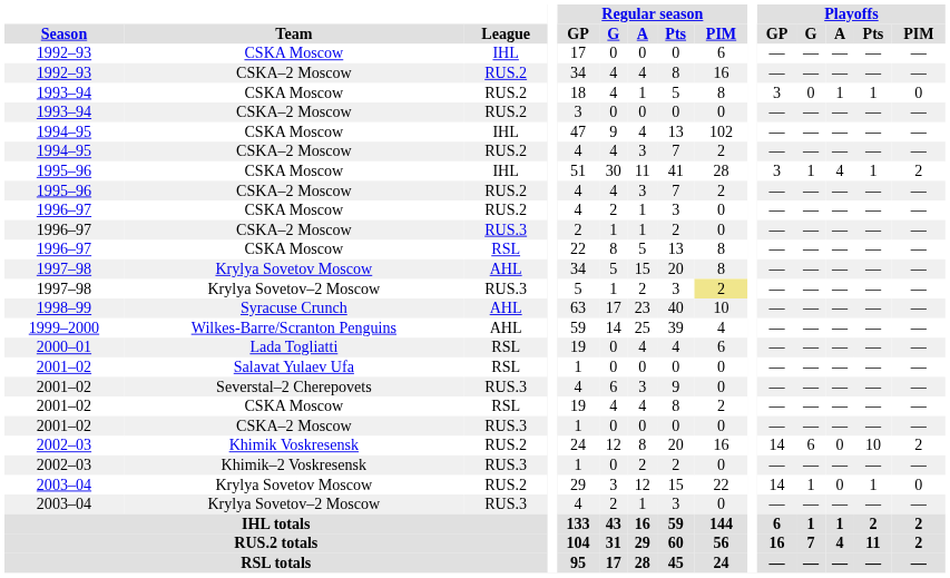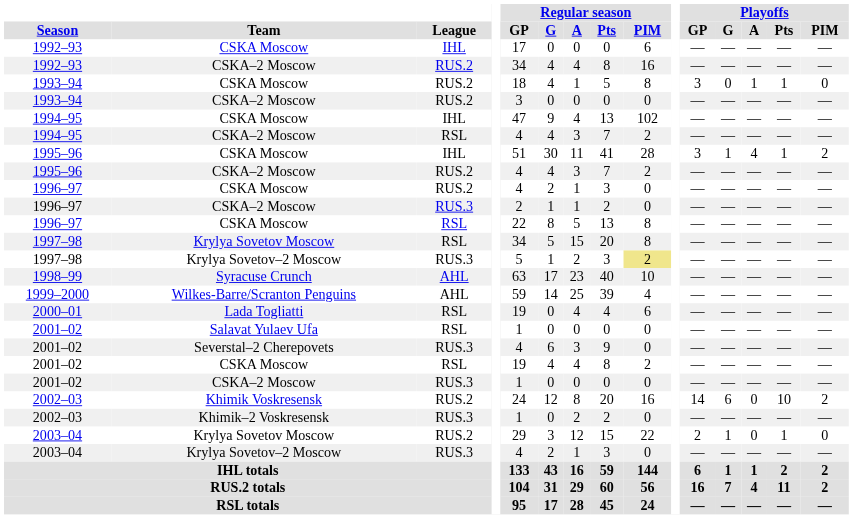 <table border="0" cellpadding="1" cellspacing="0" style="text-align:center; width:60em">
 <tr bgcolor="#e0e0e0">
 <th colspan="3" bgcolor="#ffffff"> </th>
 <th rowspan="99" bgcolor="#ffffff"> </th>
 <th colspan="5"><a href='#'>Regular season</a></th>
 <th rowspan="99" bgcolor="#ffffff"> </th>
 <th colspan="5"><a href='#'>Playoffs</a></th>
 </tr>
 <tr bgcolor="#e0e0e0">
 <th><a href='#'>Season</a></th>
 <th>Team</th>
 <th>League</th>
 <th>GP</th>
 <th><a href='#'>G</a></th>
 <th><a href='#'>A</a></th>
 <th><a href='#'>Pts</a></th>
 <th><a href='#'>PIM</a></th>
 <th>GP</th>
 <th>G</th>
 <th>A</th>
 <th>Pts</th>
 <th>PIM</th>
 </tr>
 <tr>
 <td><a href='#'>1992–93</a></td>
 <td><a href='#'>CSKA Moscow</a></td>
 <td><a href='#'>IHL</a></td>
 <td>17</td>
 <td>0</td>
 <td>0</td>
 <td>0</td>
 <td>6</td>
 <td>—</td>
 <td>—</td>
 <td>—</td>
 <td>—</td>
 <td>—</td>
 </tr>
 <tr bgcolor="#f0f0f0">
 <td><a href='#'>1992–93</a></td>
 <td>CSKA–2 Moscow</td>
 <td><a href='#'>RUS.2</a></td>
 <td>34</td>
 <td>4</td>
 <td>4</td>
 <td>8</td>
 <td>16</td>
 <td>—</td>
 <td>—</td>
 <td>—</td>
 <td>—</td>
 <td>—</td>
 </tr>
 <tr>
 <td><a href='#'>1993–94</a></td>
 <td>CSKA Moscow</td>
 <td>RUS.2</td>
 <td>18</td>
 <td>4</td>
 <td>1</td>
 <td>5</td>
 <td>8</td>
 <td>3</td>
 <td>0</td>
 <td>1</td>
 <td>1</td>
 <td>0</td>
 </tr>
 <tr bgcolor="#f0f0f0">
 <td><a href='#'>1993–94</a></td>
 <td>CSKA–2 Moscow</td>
 <td>RUS.2</td>
 <td>3</td>
 <td>0</td>
 <td>0</td>
 <td>0</td>
 <td>0</td>
 <td>—</td>
 <td>—</td>
 <td>—</td>
 <td>—</td>
 <td>—</td>
 </tr>
 <tr>
 <td><a href='#'>1994–95</a></td>
 <td>CSKA Moscow</td>
 <td>IHL</td>
 <td>47</td>
 <td>9</td>
 <td>4</td>
 <td>13</td>
 <td>102</td>
 <td>—</td>
 <td>—</td>
 <td>—</td>
 <td>—</td>
 <td>—</td>
 </tr>
 <tr bgcolor="#f0f0f0">
 <td><a href='#'>1994–95</a></td>
 <td>CSKA–2 Moscow</td>
-<td>RUS.2</td>
+<td>RSL</td>
 <td>4</td>
 <td>4</td>
 <td>3</td>
 <td>7</td>
 <td>2</td>
 <td>—</td>
 <td>—</td>
 <td>—</td>
 <td>—</td>
 <td>—</td>
 </tr>
 <tr>
 <td><a href='#'>1995–96</a></td>
 <td>CSKA Moscow</td>
 <td>IHL</td>
 <td>51</td>
 <td>30</td>
 <td>11</td>
 <td>41</td>
 <td>28</td>
 <td>3</td>
 <td>1</td>
 <td>4</td>
 <td>1</td>
 <td>2</td>
 </tr>
 <tr bgcolor="#f0f0f0">
 <td><a href='#'>1995–96</a></td>
 <td>CSKA–2 Moscow</td>
 <td>RUS.2</td>
 <td>4</td>
 <td>4</td>
 <td>3</td>
 <td>7</td>
 <td>2</td>
 <td>—</td>
 <td>—</td>
 <td>—</td>
 <td>—</td>
 <td>—</td>
 </tr>
 <tr>
 <td><a href='#'>1996–97</a></td>
 <td>CSKA Moscow</td>
 <td>RUS.2</td>
 <td>4</td>
 <td>2</td>
 <td>1</td>
 <td>3</td>
 <td>0</td>
 <td>—</td>
 <td>—</td>
 <td>—</td>
 <td>—</td>
 <td>—</td>
 </tr>
 <tr bgcolor="#f0f0f0">
 <td>1996–97</td>
 <td>CSKA–2 Moscow</td>
 <td><a href='#'>RUS.3</a></td>
 <td>2</td>
 <td>1</td>
 <td>1</td>
 <td>2</td>
 <td>0</td>
 <td>—</td>
 <td>—</td>
 <td>—</td>
 <td>—</td>
 <td>—</td>
 </tr>
 <tr>
 <td><a href='#'>1996–97</a></td>
 <td>CSKA Moscow</td>
 <td><a href='#'>RSL</a></td>
 <td>22</td>
 <td>8</td>
 <td>5</td>
 <td>13</td>
 <td>8</td>
 <td>—</td>
 <td>—</td>
 <td>—</td>
 <td>—</td>
 <td>—</td>
 </tr>
 <tr bgcolor="#f0f0f0">
 <td><a href='#'>1997–98</a></td>
 <td><a href='#'>Krylya Sovetov Moscow</a></td>
-<td><a href='#'>AHL</a></td>
+<td>RSL</td>
 <td>34</td>
 <td>5</td>
 <td>15</td>
 <td>20</td>
 <td>8</td>
 <td>—</td>
 <td>—</td>
 <td>—</td>
 <td>—</td>
 <td>—</td>
 </tr>
 <tr>
 <td>1997–98</td>
 <td>Krylya Sovetov–2 Moscow</td>
 <td>RUS.3</td>
 <td>5</td>
 <td>1</td>
 <td>2</td>
 <td>3</td>
 <td style="background: khaki;">2</td>
 <td>—</td>
 <td>—</td>
 <td>—</td>
 <td>—</td>
 <td>—</td>
 </tr>
 <tr bgcolor="#f0f0f0">
 <td><a href='#'>1998–99</a></td>
 <td><a href='#'>Syracuse Crunch</a></td>
 <td><a href='#'>AHL</a></td>
 <td>63</td>
 <td>17</td>
 <td>23</td>
 <td>40</td>
 <td>10</td>
 <td>—</td>
 <td>—</td>
 <td>—</td>
 <td>—</td>
 <td>—</td>
 </tr>
 <tr>
 <td><a href='#'>1999–2000</a></td>
 <td><a href='#'>Wilkes-Barre/Scranton Penguins</a></td>
 <td>AHL</td>
 <td>59</td>
 <td>14</td>
 <td>25</td>
 <td>39</td>
 <td>4</td>
 <td>—</td>
 <td>—</td>
 <td>—</td>
 <td>—</td>
 <td>—</td>
 </tr>
 <tr bgcolor="#f0f0f0">
 <td><a href='#'>2000–01</a></td>
 <td><a href='#'>Lada Togliatti</a></td>
 <td>RSL</td>
 <td>19</td>
 <td>0</td>
 <td>4</td>
 <td>4</td>
 <td>6</td>
 <td>—</td>
 <td>—</td>
 <td>—</td>
 <td>—</td>
 <td>—</td>
 </tr>
 <tr>
 <td><a href='#'>2001–02</a></td>
 <td><a href='#'>Salavat Yulaev Ufa</a></td>
 <td>RSL</td>
 <td>1</td>
 <td>0</td>
 <td>0</td>
 <td>0</td>
 <td>0</td>
 <td>—</td>
 <td>—</td>
 <td>—</td>
 <td>—</td>
 <td>—</td>
 </tr>
 <tr bgcolor="#f0f0f0">
 <td>2001–02</td>
 <td>Severstal–2 Cherepovets</td>
 <td>RUS.3</td>
 <td>4</td>
 <td>6</td>
 <td>3</td>
 <td>9</td>
 <td>0</td>
 <td>—</td>
 <td>—</td>
 <td>—</td>
 <td>—</td>
 <td>—</td>
 </tr>
 <tr>
 <td>2001–02</td>
 <td>CSKA Moscow</td>
 <td>RSL</td>
 <td>19</td>
 <td>4</td>
 <td>4</td>
 <td>8</td>
 <td>2</td>
 <td>—</td>
 <td>—</td>
 <td>—</td>
 <td>—</td>
 <td>—</td>
 </tr>
 <tr bgcolor="#f0f0f0">
 <td>2001–02</td>
 <td>CSKA–2 Moscow</td>
 <td>RUS.3</td>
 <td>1</td>
 <td>0</td>
 <td>0</td>
 <td>0</td>
 <td>0</td>
 <td>—</td>
 <td>—</td>
 <td>—</td>
 <td>—</td>
 <td>—</td>
 </tr>
 <tr>
 <td><a href='#'>2002–03</a></td>
 <td><a href='#'>Khimik Voskresensk</a></td>
 <td>RUS.2</td>
 <td>24</td>
 <td>12</td>
 <td>8</td>
 <td>20</td>
 <td>16</td>
 <td>14</td>
 <td>6</td>
 <td>0</td>
 <td>10</td>
 <td>2</td>
 </tr>
 <tr bgcolor="#f0f0f0">
 <td>2002–03</td>
 <td>Khimik–2 Voskresensk</td>
 <td>RUS.3</td>
 <td>1</td>
 <td>0</td>
 <td>2</td>
 <td>2</td>
 <td>0</td>
 <td>—</td>
 <td>—</td>
 <td>—</td>
 <td>—</td>
 <td>—</td>
 </tr>
 <tr>
 <td><a href='#'>2003–04</a></td>
 <td>Krylya Sovetov Moscow</td>
 <td>RUS.2</td>
 <td>29</td>
 <td>3</td>
 <td>12</td>
 <td>15</td>
 <td>22</td>
-<td>14</td>
+<td>2</td>
 <td>1</td>
 <td>0</td>
 <td>1</td>
 <td>0</td>
 </tr>
 <tr bgcolor="#f0f0f0">
 <td>2003–04</td>
 <td>Krylya Sovetov–2 Moscow</td>
 <td>RUS.3</td>
 <td>4</td>
 <td>2</td>
 <td>1</td>
 <td>3</td>
 <td>0</td>
 <td>—</td>
 <td>—</td>
 <td>—</td>
 <td>—</td>
 <td>—</td>
 </tr>
 <tr bgcolor="#e0e0e0">
 <th colspan="3">IHL totals</th>
 <th>133</th>
 <th>43</th>
 <th>16</th>
 <th>59</th>
 <th>144</th>
 <th>6</th>
 <th>1</th>
 <th>1</th>
 <th>2</th>
 <th>2</th>
 </tr>
 <tr bgcolor="#e0e0e0">
 <th colspan="3">RUS.2 totals</th>
 <th>104</th>
 <th>31</th>
 <th>29</th>
 <th>60</th>
 <th>56</th>
 <th>16</th>
 <th>7</th>
 <th>4</th>
 <th>11</th>
 <th>2</th>
 </tr>
 <tr bgcolor="#e0e0e0">
 <th colspan="3">RSL totals</th>
 <th>95</th>
 <th>17</th>
 <th>28</th>
 <th>45</th>
 <th>24</th>
 <th>—</th>
 <th>—</th>
 <th>—</th>
 <th>—</th>
 <th>—</th>
 </tr>
 </table>
